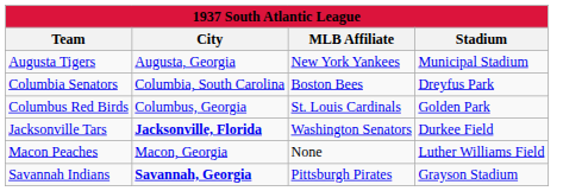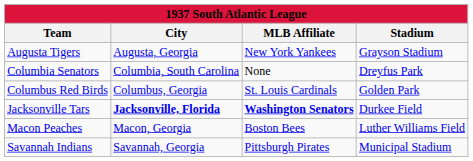 <table class="wikitable" style="width:auto">
 <tr>
 <td bgcolor="#DC143C" align="center" colspan="7"><strong><span>1937 South Atlantic League</span></strong></td>
 </tr>
 <tr>
 <th>Team</th>
 <th>City</th>
 <th>MLB Affiliate</th>
 <th>Stadium</th>
 </tr>
 <tr>
 <td><a href='#'>Augusta Tigers</a></td>
 <td><a href='#'>Augusta, Georgia</a></td>
 <td><a href='#'>New York Yankees</a></td>
-<td><a href='#'>Municipal Stadium</a></td>
+<td><a href='#'>Grayson Stadium</a></td>
 </tr>
 <tr>
 <td><a href='#'>Columbia Senators</a></td>
 <td><a href='#'>Columbia, South Carolina</a></td>
-<td><a href='#'>Boston Bees</a></td>
+<td>None</td>
 <td><a href='#'>Dreyfus Park</a></td>
 </tr>
 <tr>
 <td><a href='#'>Columbus Red Birds</a></td>
 <td><a href='#'>Columbus, Georgia</a></td>
 <td><a href='#'>St. Louis Cardinals</a></td>
 <td><a href='#'>Golden Park</a></td>
 </tr>
 <tr>
 <td><a href='#'>Jacksonville Tars</a></td>
 <td><strong><a href='#'>Jacksonville, Florida</a></strong></td>
-<td><a href='#'>Washington Senators</a></td>
+<td><strong><a href='#'>Washington Senators</a></strong></td>
 <td><a href='#'>Durkee Field</a></td>
 </tr>
 <tr>
 <td><a href='#'>Macon Peaches</a></td>
 <td><a href='#'>Macon, Georgia</a></td>
-<td>None</td>
+<td><a href='#'>Boston Bees</a></td>
 <td><a href='#'>Luther Williams Field</a></td>
 </tr>
 <tr>
 <td><a href='#'>Savannah Indians</a></td>
-<td><strong><a href='#'>Savannah, Georgia</a></strong></td>
+<td><a href='#'>Savannah, Georgia</a></td>
 <td><a href='#'>Pittsburgh Pirates</a></td>
-<td><a href='#'>Grayson Stadium</a></td>
+<td><a href='#'>Municipal Stadium</a></td>
 </tr>
 </table>
